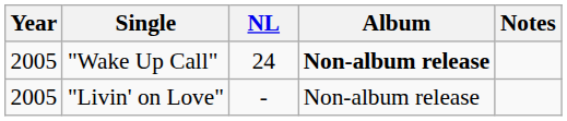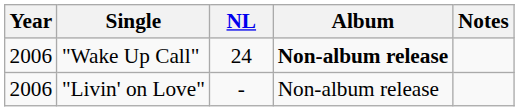 <table class="wikitable">
 <tr>
 <th>Year</th>
 <th>Single</th>
 <th width="40"><a href='#'>NL</a><br></th>
 <th>Album <br></th>
 <th>Notes</th>
 </tr>
 <tr>
-<td>2005</td>
+<td>2006</td>
 <td>"Wake Up Call"</td>
 <td style="text-align:center;">24</td>
 <td><strong>Non-album release</strong></td>
 <td></td>
 </tr>
 <tr>
-<td>2005</td>
+<td>2006</td>
 <td>"Livin' on Love"</td>
 <td style="text-align:center;">-</td>
 <td>Non-album release</td>
 <td></td>
 </tr>
 </table>
